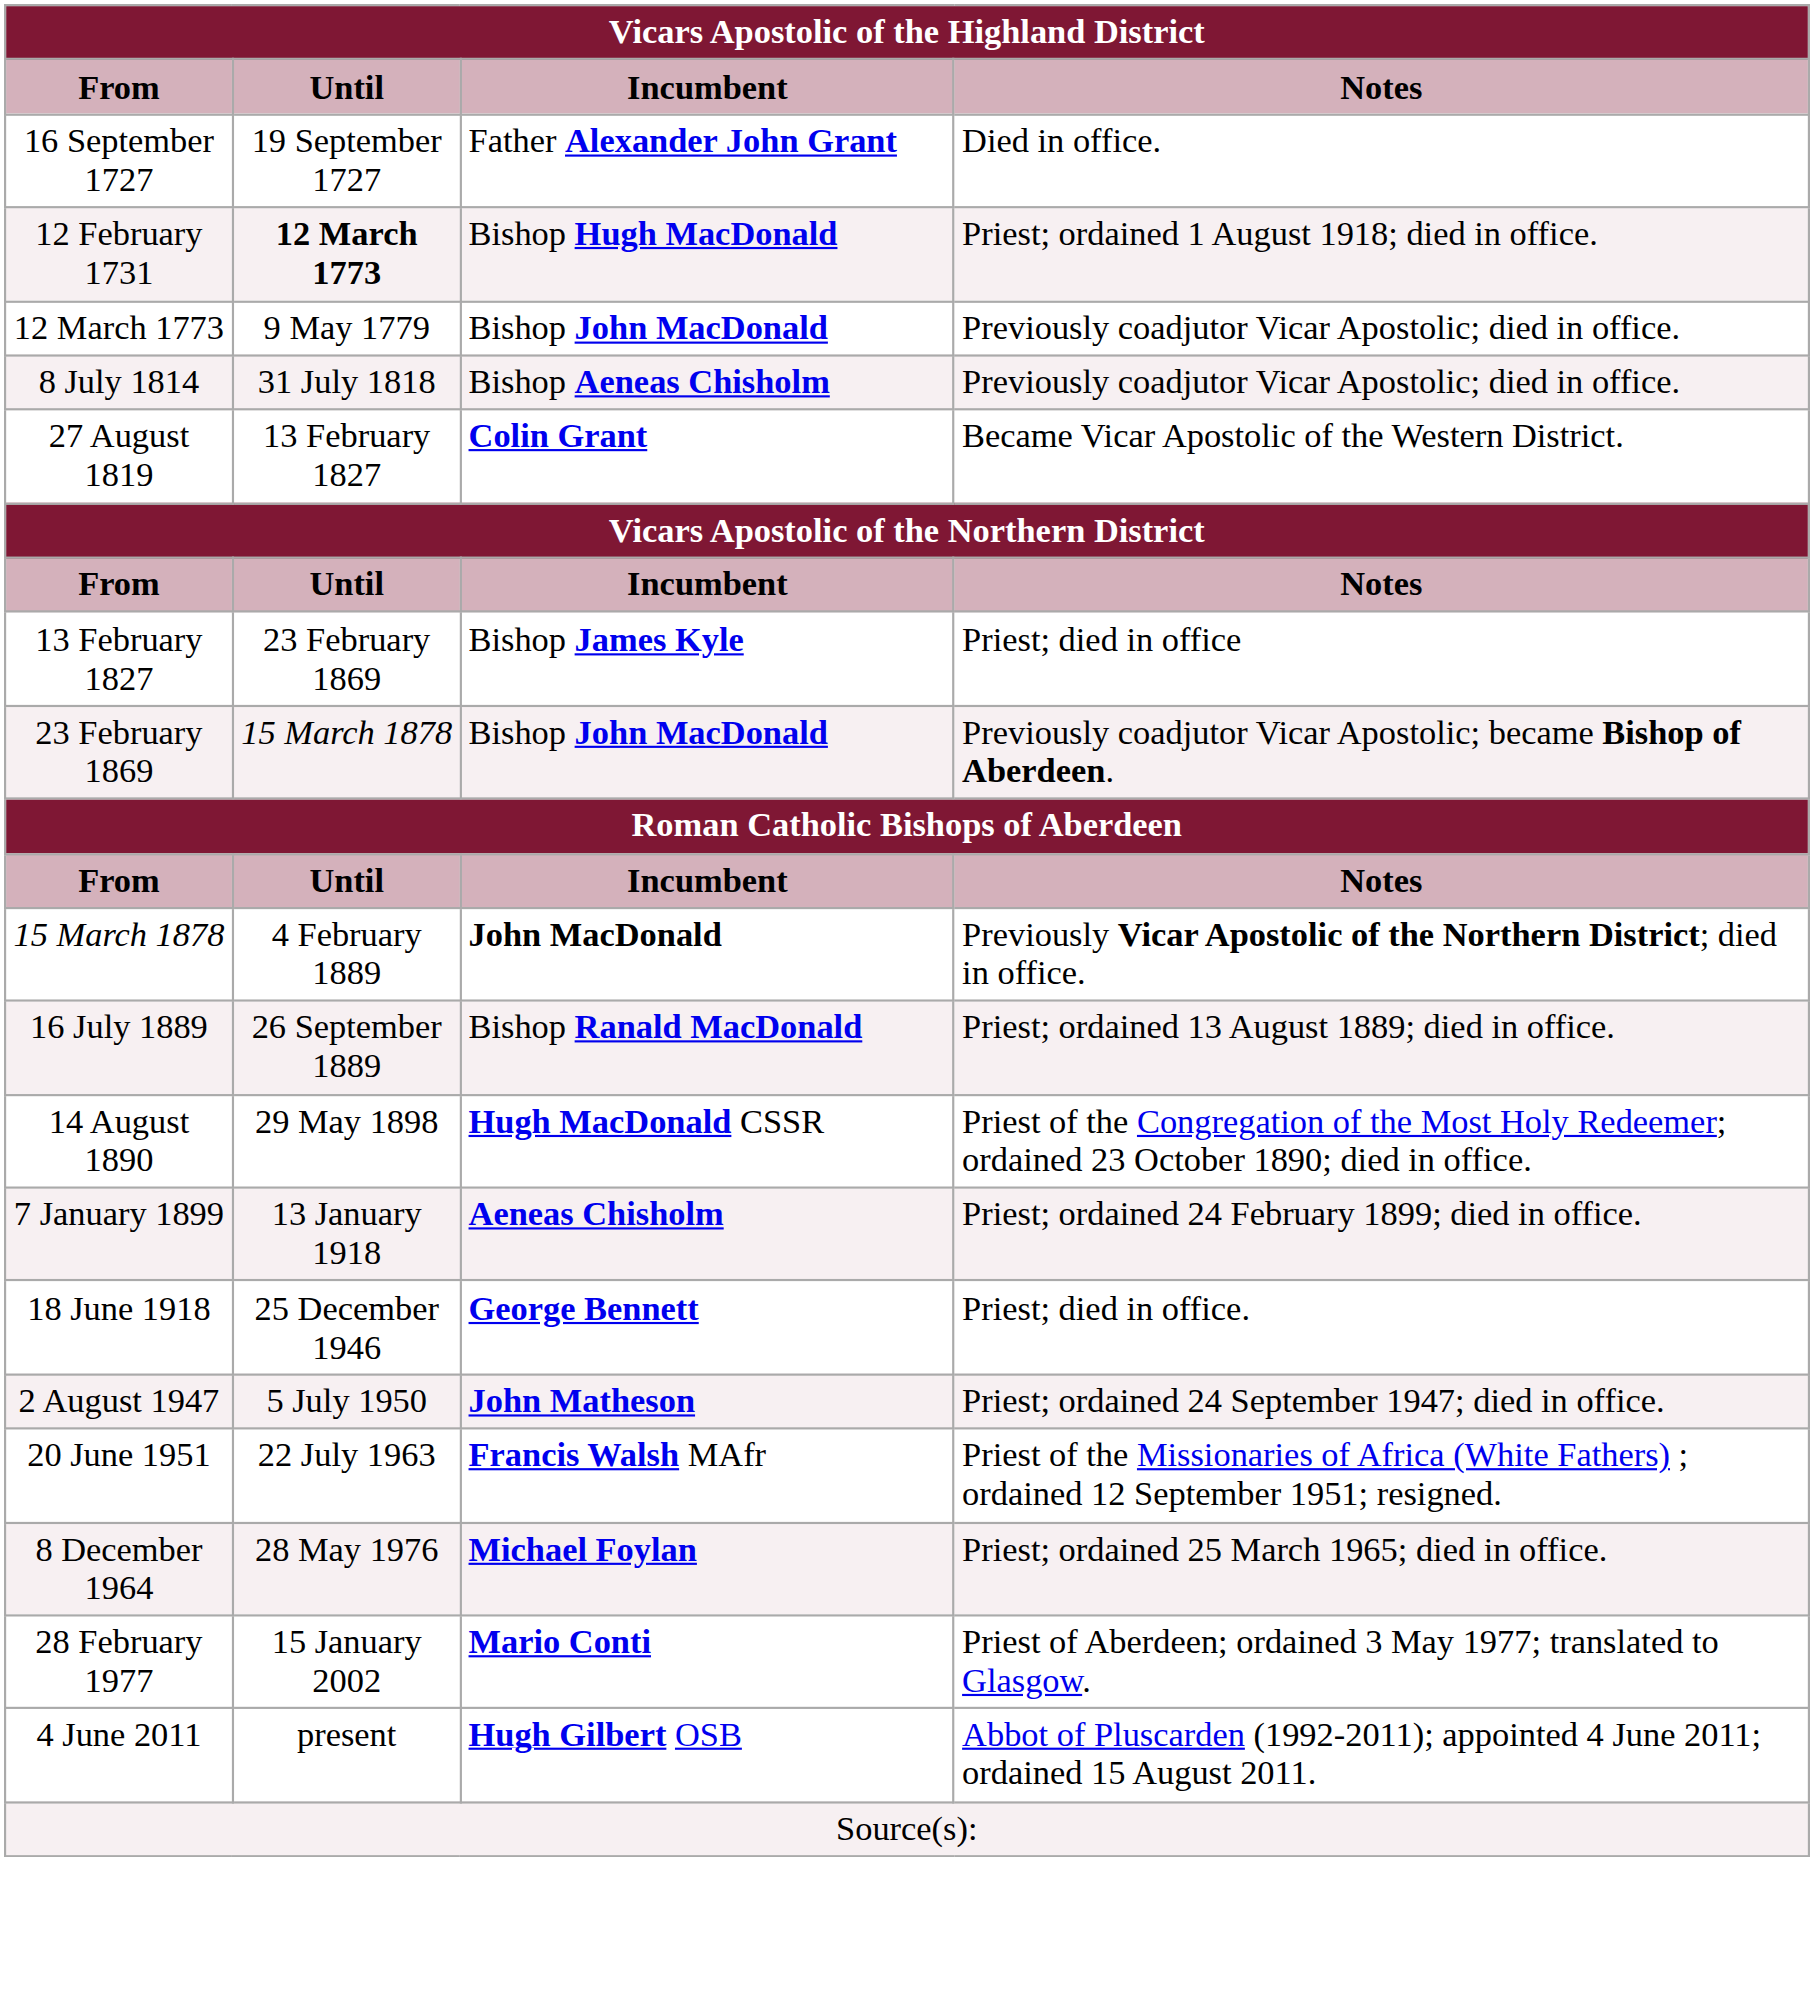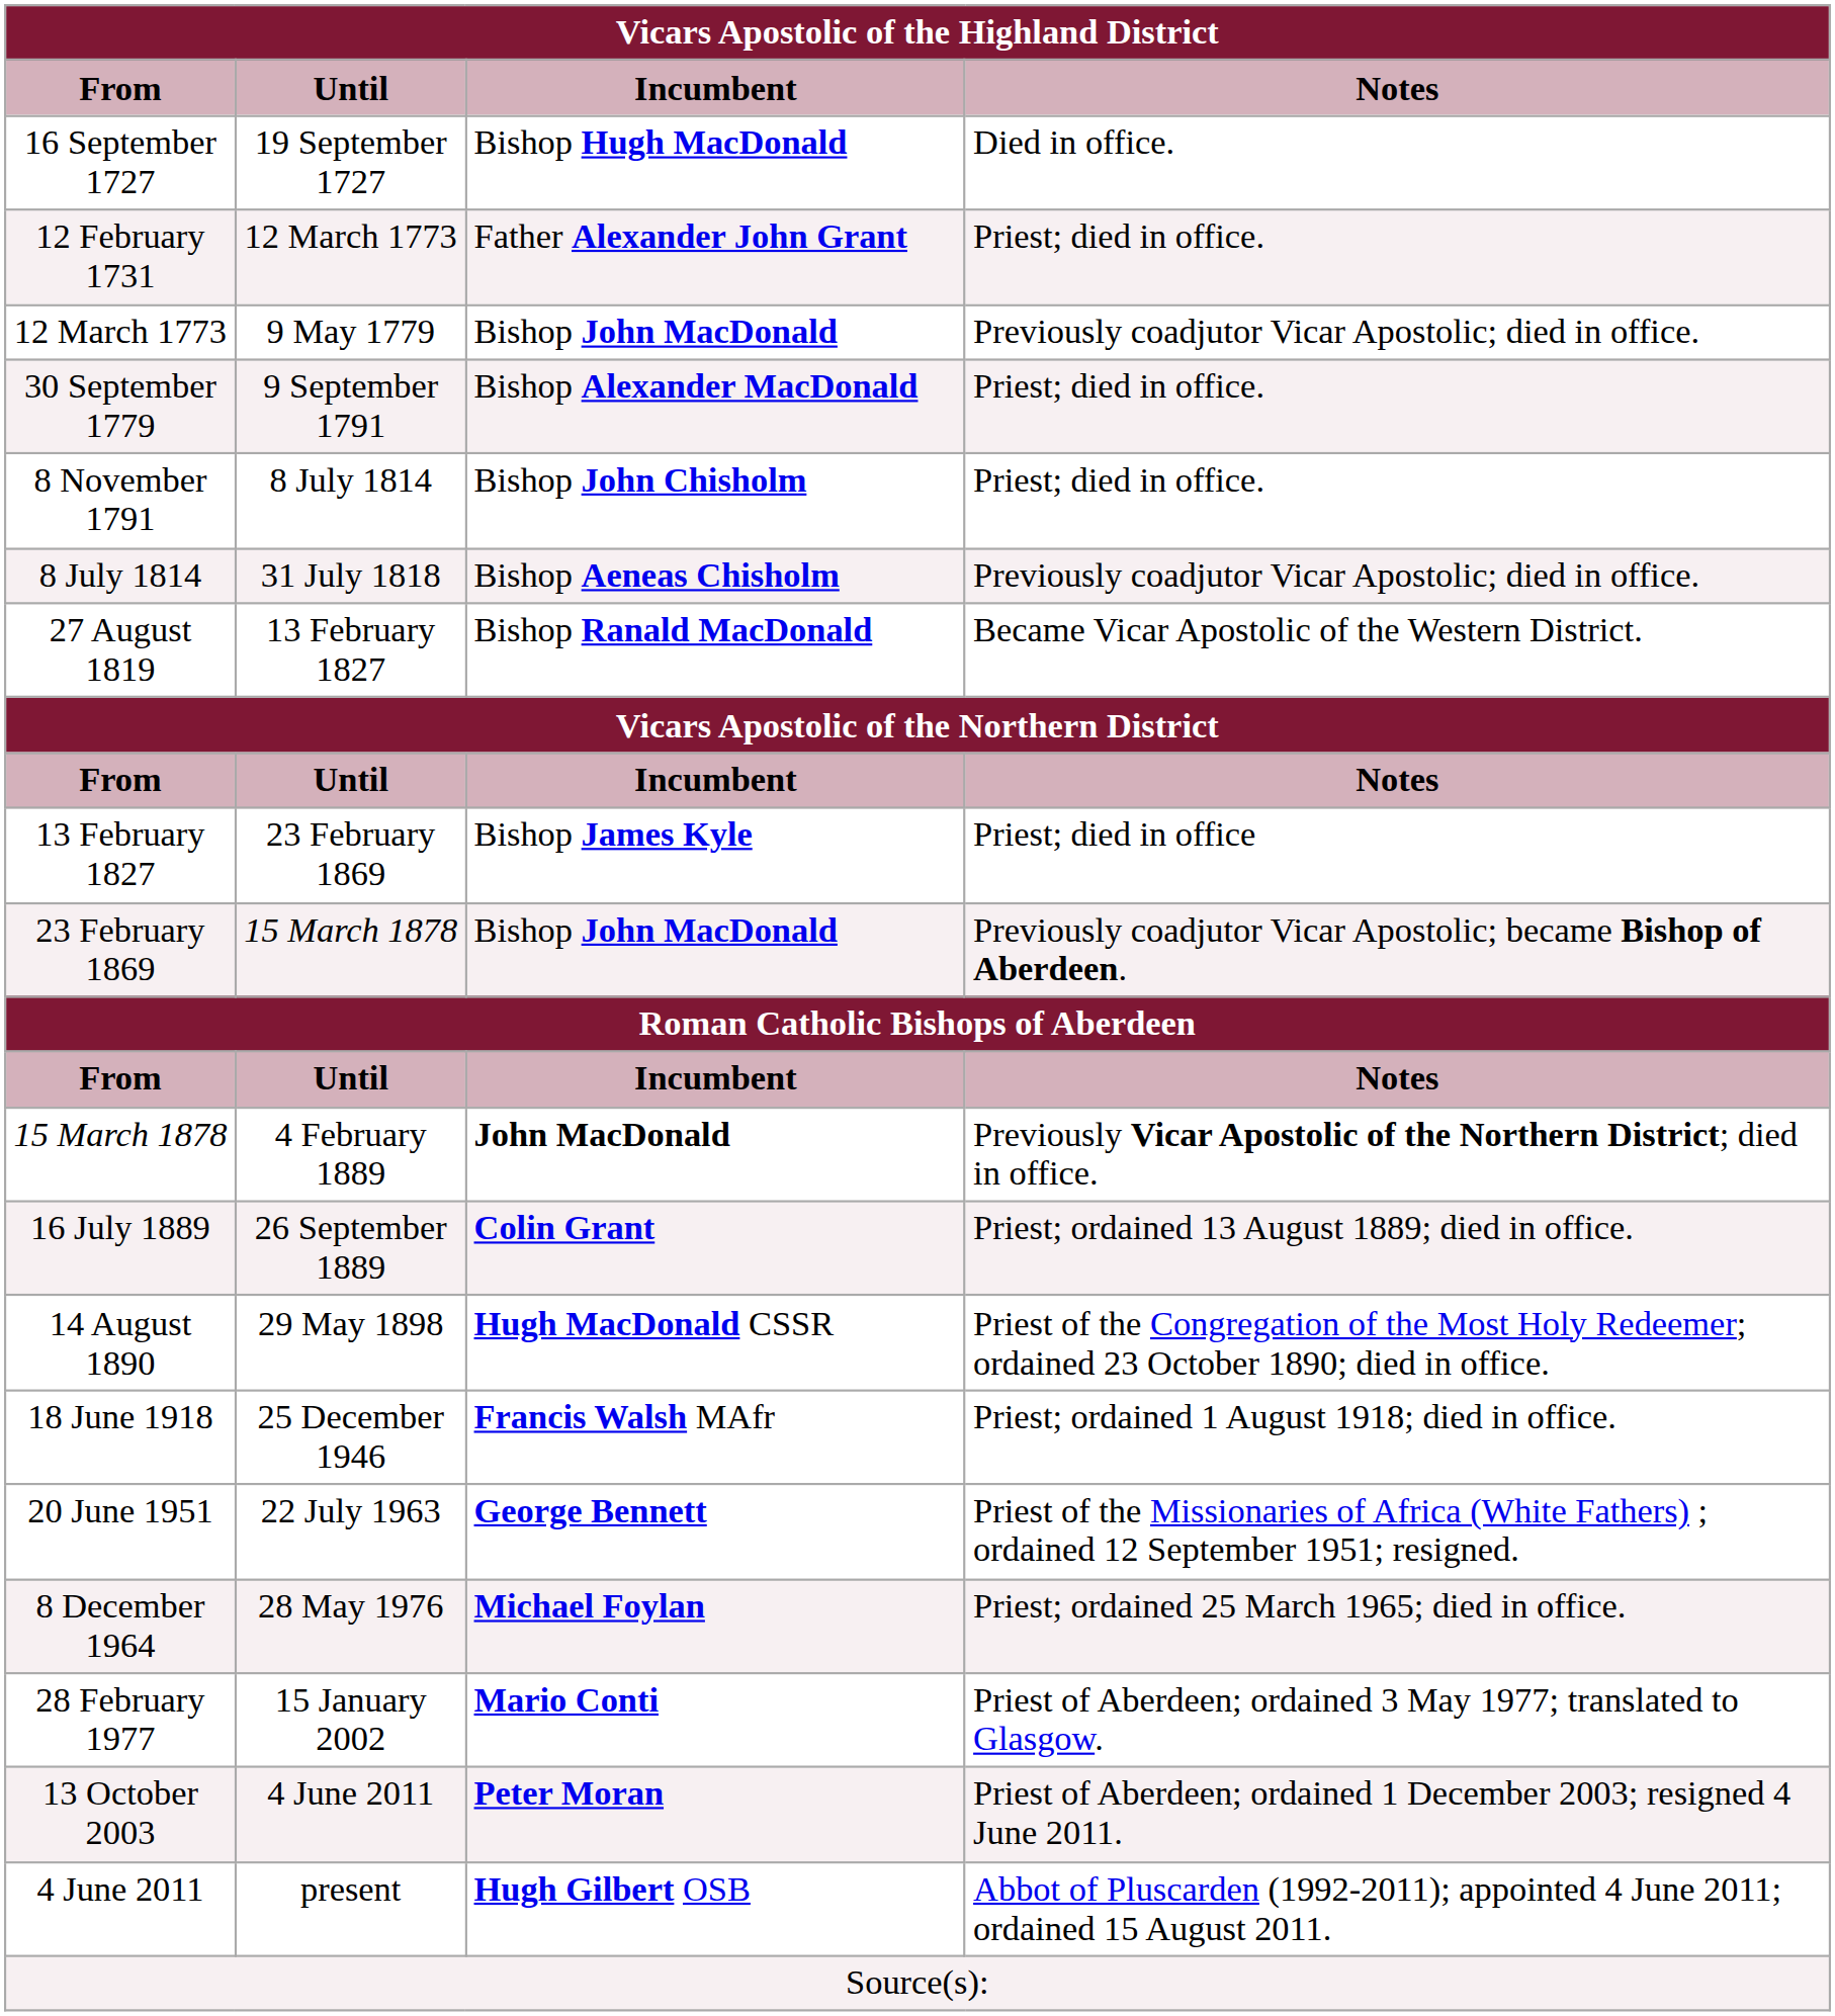 <table class="wikitable" style="width:95%;" border="1" cellpadding="2">
 <tr>
 <th colspan="4" style="background-color: #7F1734; color: white;">Vicars Apostolic of the Highland District</th>
 </tr>
 <tr>
 <th style="background-color: #D4B1BB; width: 12%;">From</th>
 <th style="background-color: #D4B1BB; width: 12%;">Until</th>
 <th style="background-color: #D4B1BB; width: 26%;">Incumbent</th>
 <th style="background-color: #D4B1BB; width: 45%;">Notes</th>
 </tr>
 <tr valign="top" style="background-color: white;">
 <td style="text-align: center;">16 September 1727</td>
 <td style="text-align: center;">19 September 1727</td>
-<td>Father <strong><a href='#'>Alexander John Grant</a></strong></td>
+<td>Bishop <strong><a href='#'>Hugh MacDonald</a></strong></td>
 <td>Died in office.</td>
 </tr>
 <tr valign="top" style="background-color: #F7F0F2;">
 <td style="text-align: center;">12 February 1731</td>
-<td style="text-align: center;"><strong>12 March 1773</strong></td>
-<td>Bishop <strong><a href='#'>Hugh MacDonald</a></strong></td>
-<td>Priest; ordained 1 August 1918; died in office.</td>
+<td style="text-align: center;">12 March 1773</td>
+<td>Father <strong><a href='#'>Alexander John Grant</a></strong></td>
+<td>Priest; died in office.</td>
 </tr>
 <tr valign="top" style="background-color: white;">
 <td style="text-align: center;">12 March 1773</td>
 <td style="text-align: center;">9 May 1779</td>
 <td>Bishop <strong><a href='#'>John MacDonald</a></strong></td>
 <td>Previously coadjutor Vicar Apostolic; died in office.</td>
+</tr>
+<tr valign="top" style="background-color: #F7F0F2;">
+<td style="text-align: center;">30 September 1779</td>
+<td style="text-align: center;">9 September 1791</td>
+<td>Bishop <strong><a href='#'>Alexander MacDonald</a></strong></td>
+<td>Priest; died in office.</td>
+</tr>
+<tr valign="top" style="background-color: white;">
+<td style="text-align: center;">8 November 1791</td>
+<td style="text-align: center;">8 July 1814</td>
+<td>Bishop <strong><a href='#'>John Chisholm</a></strong></td>
+<td>Priest; died in office.</td>
 </tr>
 <tr valign="top" style="background-color: #F7F0F2;">
 <td style="text-align: center;">8 July 1814</td>
 <td style="text-align: center;">31 July 1818</td>
 <td>Bishop <strong><a href='#'>Aeneas Chisholm</a></strong></td>
 <td>Previously coadjutor Vicar Apostolic; died in office.</td>
 </tr>
 <tr valign="top" style="background-color: white;">
 <td style="text-align: center;">27 August 1819</td>
 <td style="text-align: center;">13 February 1827</td>
-<td><strong><a href='#'>Colin Grant</a></strong></td>
+<td>Bishop <strong><a href='#'>Ranald MacDonald</a></strong></td>
 <td>Became Vicar Apostolic of the Western District.</td>
 </tr>
 <tr>
 <th colspan="4" style="background-color: #7F1734; color: white;">Vicars Apostolic of the Northern District</th>
 </tr>
 <tr>
 <th style="background-color: #D4B1BB; width: 12%;">From</th>
 <th style="background-color: #D4B1BB; width: 12%;">Until</th>
 <th style="background-color: #D4B1BB; width: 26%;">Incumbent</th>
 <th style="background-color: #D4B1BB; width: 45%;">Notes</th>
 </tr>
 <tr valign="top" style="background-color: white;">
 <td style="text-align: center;">13 February 1827</td>
 <td style="text-align: center;">23 February 1869</td>
 <td>Bishop <strong><a href='#'>James Kyle</a></strong></td>
 <td>Priest; died in office</td>
 </tr>
 <tr valign="top" style="background-color: #F7F0F2;">
 <td style="text-align: center;">23 February 1869</td>
 <td style="text-align: center;"><em>15 March 1878</em></td>
 <td>Bishop <strong><a href='#'>John MacDonald</a></strong></td>
 <td>Previously coadjutor Vicar Apostolic; became <strong>Bishop of Aberdeen</strong>.</td>
 </tr>
 <tr>
 <th colspan="4" style="background-color: #7F1734; color: white;">Roman Catholic Bishops of Aberdeen</th>
 </tr>
 <tr>
 <th style="background-color: #D4B1BB; width: 12%;">From</th>
 <th style="background-color: #D4B1BB; width: 12%;">Until</th>
 <th style="background-color: #D4B1BB; width: 26%;">Incumbent</th>
 <th style="background-color: #D4B1BB; width: 45%;">Notes</th>
 </tr>
 <tr valign="top" style="background-color: white;">
 <td style="text-align: center;"><em>15 March 1878</em></td>
 <td style="text-align: center;">4 February 1889</td>
 <td><strong>John MacDonald</strong></td>
 <td>Previously <strong>Vicar Apostolic of the Northern District</strong>; died in office.</td>
 </tr>
 <tr valign="top" style="background-color: #F7F0F2;">
 <td style="text-align: center;">16 July 1889</td>
 <td style="text-align: center;">26 September 1889</td>
-<td>Bishop <strong><a href='#'>Ranald MacDonald</a></strong></td>
+<td><strong><a href='#'>Colin Grant</a></strong></td>
 <td>Priest; ordained 13 August 1889; died in office.</td>
 </tr>
 <tr valign="top" style="background-color: white;">
 <td style="text-align: center;">14 August 1890</td>
 <td style="text-align: center;">29 May 1898</td>
 <td><strong><a href='#'>Hugh MacDonald</a></strong> CSSR</td>
 <td>Priest of the <a href='#'>Congregation of the Most Holy Redeemer</a>; ordained 23 October 1890; died in office.</td>
 </tr>
-<tr valign="top" style="background-color: #F7F0F2;">
-<td style="text-align: center;">7 January 1899</td>
-<td style="text-align: center;">13 January 1918</td>
-<td><strong><a href='#'>Aeneas Chisholm</a></strong></td>
-<td>Priest; ordained 24 February 1899; died in office.</td>
-</tr>
 <tr valign="top" style="background-color: white;">
 <td style="text-align: center;">18 June 1918</td>
 <td style="text-align: center;">25 December 1946</td>
-<td><strong><a href='#'>George Bennett</a></strong></td>
-<td>Priest; died in office.</td>
-</tr>
-<tr valign="top" style="background-color: #F7F0F2;">
-<td style="text-align: center;">2 August 1947</td>
-<td style="text-align: center;">5 July 1950</td>
-<td><strong><a href='#'>John Matheson</a></strong></td>
-<td>Priest; ordained 24 September 1947; died in office.</td>
+<td><strong><a href='#'>Francis Walsh</a></strong> MAfr</td>
+<td>Priest; ordained 1 August 1918; died in office.</td>
 </tr>
 <tr valign="top" style="background-color: white;">
 <td style="text-align: center;">20 June 1951</td>
 <td style="text-align: center;">22 July 1963</td>
-<td><strong><a href='#'>Francis Walsh</a></strong> MAfr</td>
+<td><strong><a href='#'>George Bennett</a></strong></td>
 <td>Priest of the <a href='#'>Missionaries of Africa (White Fathers)</a> ; ordained 12 September 1951; resigned.</td>
 </tr>
 <tr valign="top" style="background-color: #F7F0F2;">
 <td style="text-align: center;">8 December 1964</td>
 <td style="text-align: center;">28 May 1976</td>
 <td><strong><a href='#'>Michael Foylan</a></strong></td>
 <td>Priest; ordained 25 March 1965; died in office.</td>
 </tr>
 <tr valign="top" style="background-color: white;">
 <td style="text-align: center;">28 February 1977</td>
 <td style="text-align: center;">15 January 2002</td>
 <td><strong><a href='#'>Mario Conti</a></strong></td>
 <td>Priest of Aberdeen; ordained 3 May 1977; translated to <a href='#'>Glasgow</a>.</td>
 </tr>
+<tr valign="top" style="background-color: #F7F0F2;">
+<td style="text-align: center;">13 October 2003</td>
+<td style="text-align: center;">4 June 2011</td>
+<td><strong><a href='#'>Peter Moran</a></strong></td>
+<td>Priest of Aberdeen; ordained 1 December 2003; resigned 4 June 2011.</td>
+</tr>
 <tr valign="top" style="background-color: white;">
 <td style="text-align: center;">4 June 2011</td>
 <td style="text-align: center;">present</td>
 <td><strong><a href='#'>Hugh Gilbert</a></strong> <a href='#'>OSB</a></td>
 <td><a href='#'>Abbot of Pluscarden</a> (1992-2011); appointed 4 June 2011; ordained 15 August 2011.</td>
 </tr>
 <tr valign="top" style="background-color: #F7F0F2;">
 <td align=center colspan=4>Source(s):</td>
 </tr>
 </table>
